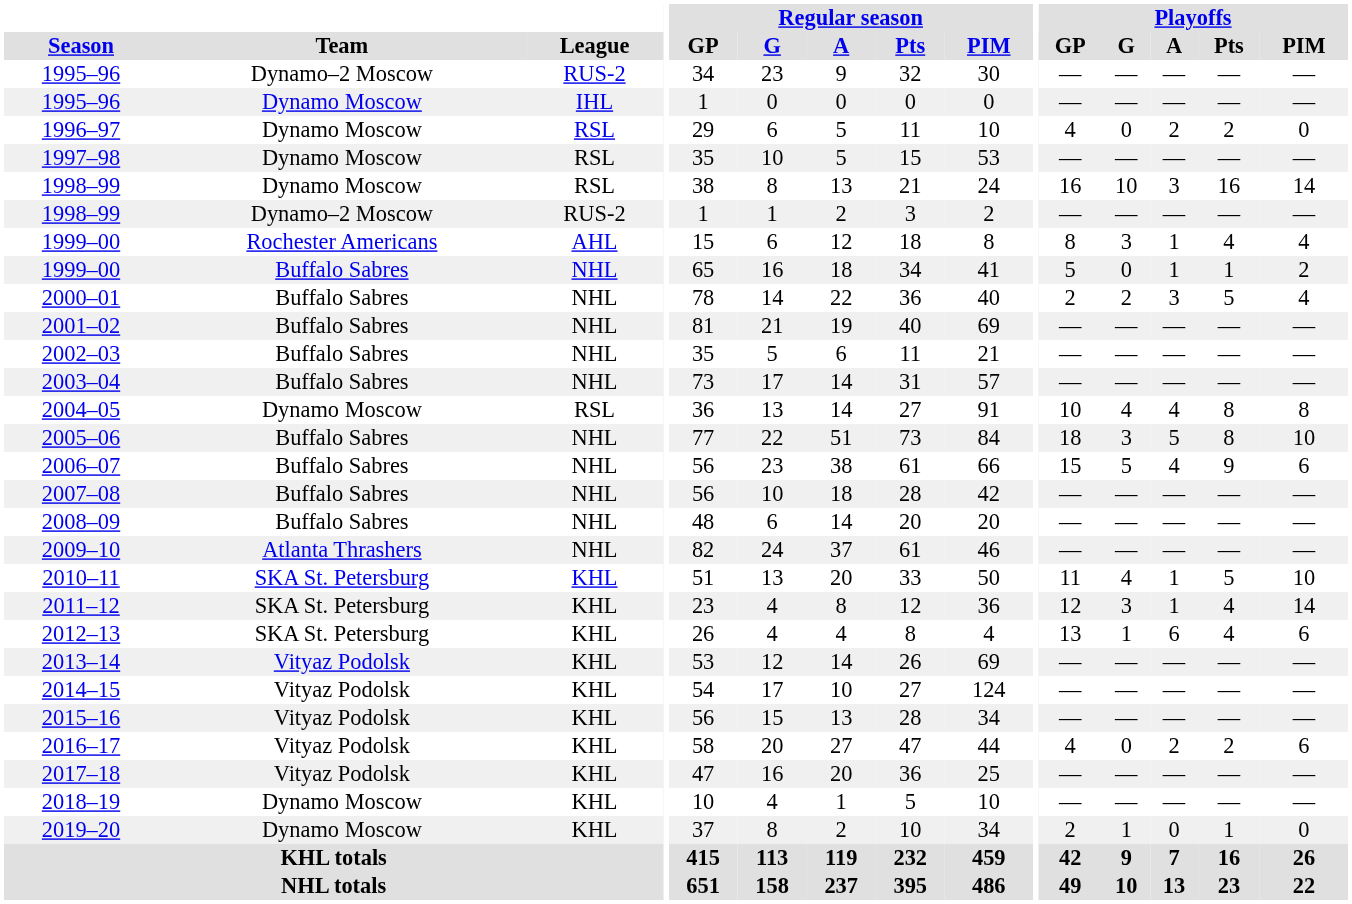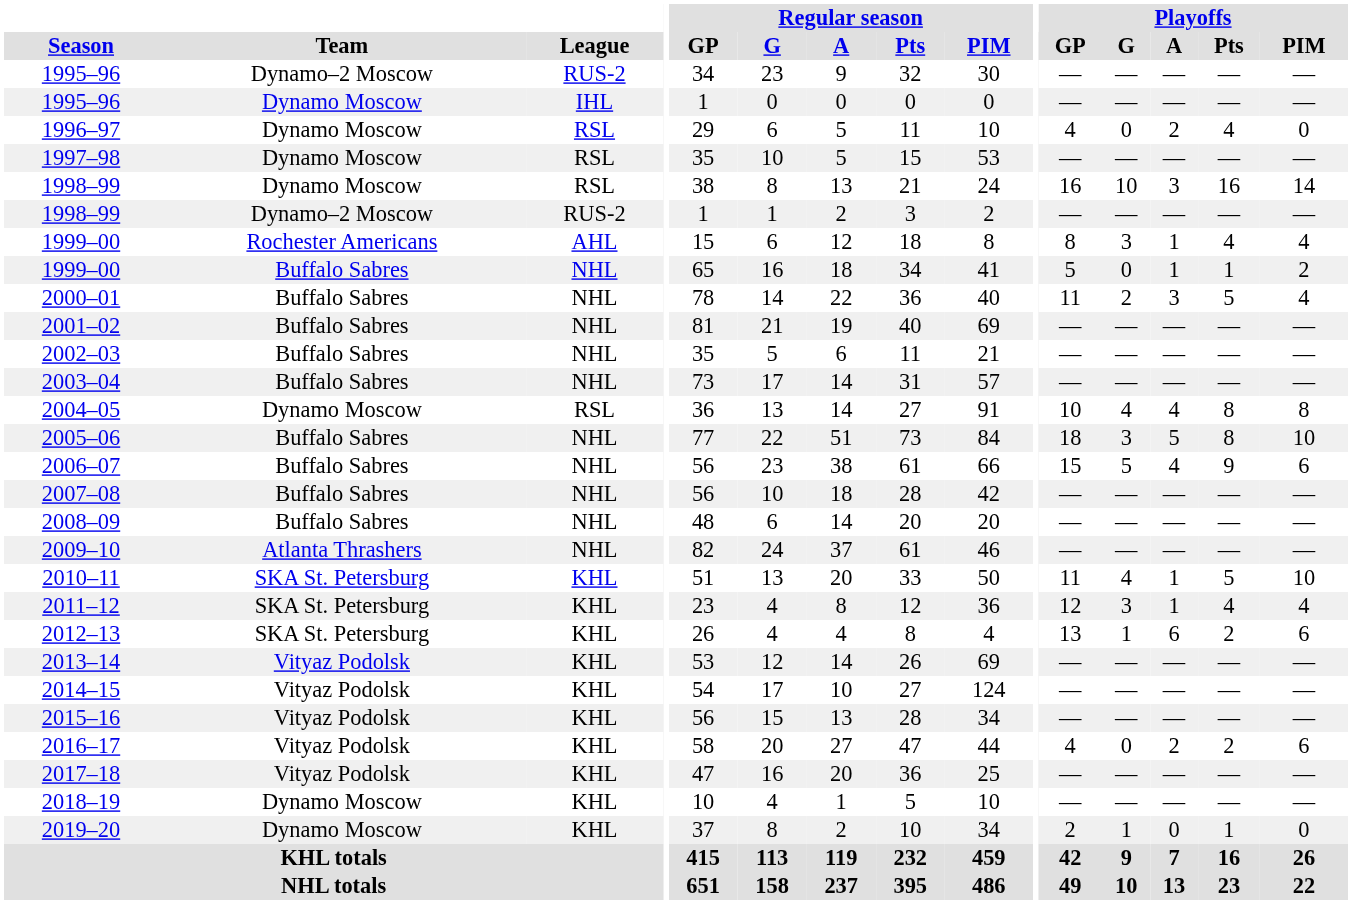 <table border="0" cellpadding="1" cellspacing="0" style="text-align:center; width:60em">
 <tr bgcolor="#e0e0e0">
 <th colspan="3" bgcolor="#ffffff"></th>
 <th rowspan="100" bgcolor="#ffffff"></th>
 <th colspan="5"><a href='#'>Regular season</a></th>
 <th rowspan="100" bgcolor="#ffffff"></th>
 <th colspan="5"><a href='#'>Playoffs</a></th>
 </tr>
 <tr bgcolor="#e0e0e0">
 <th><a href='#'>Season</a></th>
 <th>Team</th>
 <th>League</th>
 <th>GP</th>
 <th><a href='#'>G</a></th>
 <th><a href='#'>A</a></th>
 <th><a href='#'>Pts</a></th>
 <th><a href='#'>PIM</a></th>
 <th>GP</th>
 <th>G</th>
 <th>A</th>
 <th>Pts</th>
 <th>PIM</th>
 </tr>
 <tr>
 <td><a href='#'>1995–96</a></td>
 <td>Dynamo–2 Moscow</td>
 <td><a href='#'>RUS-2</a></td>
 <td>34</td>
 <td>23</td>
 <td>9</td>
 <td>32</td>
 <td>30</td>
 <td>—</td>
 <td>—</td>
 <td>—</td>
 <td>—</td>
 <td>—</td>
 </tr>
 <tr bgcolor="#f0f0f0">
 <td><a href='#'>1995–96</a></td>
 <td><a href='#'>Dynamo Moscow</a></td>
 <td><a href='#'>IHL</a></td>
 <td>1</td>
 <td>0</td>
 <td>0</td>
 <td>0</td>
 <td>0</td>
 <td>—</td>
 <td>—</td>
 <td>—</td>
 <td>—</td>
 <td>—</td>
 </tr>
 <tr>
 <td><a href='#'>1996–97</a></td>
 <td>Dynamo Moscow</td>
 <td><a href='#'>RSL</a></td>
 <td>29</td>
 <td>6</td>
 <td>5</td>
 <td>11</td>
 <td>10</td>
 <td>4</td>
 <td>0</td>
 <td>2</td>
-<td>2</td>
+<td>4</td>
 <td>0</td>
 </tr>
 <tr bgcolor="#f0f0f0">
 <td><a href='#'>1997–98</a></td>
 <td>Dynamo Moscow</td>
 <td>RSL</td>
 <td>35</td>
 <td>10</td>
 <td>5</td>
 <td>15</td>
 <td>53</td>
 <td>—</td>
 <td>—</td>
 <td>—</td>
 <td>—</td>
 <td>—</td>
 </tr>
 <tr>
 <td><a href='#'>1998–99</a></td>
 <td>Dynamo Moscow</td>
 <td>RSL</td>
 <td>38</td>
 <td>8</td>
 <td>13</td>
 <td>21</td>
 <td>24</td>
 <td>16</td>
 <td>10</td>
 <td>3</td>
 <td>16</td>
 <td>14</td>
 </tr>
 <tr bgcolor="#f0f0f0">
 <td><a href='#'>1998–99</a></td>
 <td>Dynamo–2 Moscow</td>
 <td>RUS-2</td>
 <td>1</td>
 <td>1</td>
 <td>2</td>
 <td>3</td>
 <td>2</td>
 <td>—</td>
 <td>—</td>
 <td>—</td>
 <td>—</td>
 <td>—</td>
 </tr>
 <tr>
 <td><a href='#'>1999–00</a></td>
 <td><a href='#'>Rochester Americans</a></td>
 <td><a href='#'>AHL</a></td>
 <td>15</td>
 <td>6</td>
 <td>12</td>
 <td>18</td>
 <td>8</td>
 <td>8</td>
 <td>3</td>
 <td>1</td>
 <td>4</td>
 <td>4</td>
 </tr>
 <tr bgcolor="#f0f0f0">
 <td><a href='#'>1999–00</a></td>
 <td><a href='#'>Buffalo Sabres</a></td>
 <td><a href='#'>NHL</a></td>
 <td>65</td>
 <td>16</td>
 <td>18</td>
 <td>34</td>
 <td>41</td>
 <td>5</td>
 <td>0</td>
 <td>1</td>
 <td>1</td>
 <td>2</td>
 </tr>
 <tr>
 <td><a href='#'>2000–01</a></td>
 <td>Buffalo Sabres</td>
 <td>NHL</td>
 <td>78</td>
 <td>14</td>
 <td>22</td>
 <td>36</td>
 <td>40</td>
-<td>2</td>
+<td>11</td>
 <td>2</td>
 <td>3</td>
 <td>5</td>
 <td>4</td>
 </tr>
 <tr bgcolor="#f0f0f0">
 <td><a href='#'>2001–02</a></td>
 <td>Buffalo Sabres</td>
 <td>NHL</td>
 <td>81</td>
 <td>21</td>
 <td>19</td>
 <td>40</td>
 <td>69</td>
 <td>—</td>
 <td>—</td>
 <td>—</td>
 <td>—</td>
 <td>—</td>
 </tr>
 <tr>
 <td><a href='#'>2002–03</a></td>
 <td>Buffalo Sabres</td>
 <td>NHL</td>
 <td>35</td>
 <td>5</td>
 <td>6</td>
 <td>11</td>
 <td>21</td>
 <td>—</td>
 <td>—</td>
 <td>—</td>
 <td>—</td>
 <td>—</td>
 </tr>
 <tr bgcolor="#f0f0f0">
 <td><a href='#'>2003–04</a></td>
 <td>Buffalo Sabres</td>
 <td>NHL</td>
 <td>73</td>
 <td>17</td>
 <td>14</td>
 <td>31</td>
 <td>57</td>
 <td>—</td>
 <td>—</td>
 <td>—</td>
 <td>—</td>
 <td>—</td>
 </tr>
 <tr>
 <td><a href='#'>2004–05</a></td>
 <td>Dynamo Moscow</td>
 <td>RSL</td>
 <td>36</td>
 <td>13</td>
 <td>14</td>
 <td>27</td>
 <td>91</td>
 <td>10</td>
 <td>4</td>
 <td>4</td>
 <td>8</td>
 <td>8</td>
 </tr>
 <tr bgcolor="#f0f0f0">
 <td><a href='#'>2005–06</a></td>
 <td>Buffalo Sabres</td>
 <td>NHL</td>
 <td>77</td>
 <td>22</td>
 <td>51</td>
 <td>73</td>
 <td>84</td>
 <td>18</td>
 <td>3</td>
 <td>5</td>
 <td>8</td>
 <td>10</td>
 </tr>
 <tr>
 <td><a href='#'>2006–07</a></td>
 <td>Buffalo Sabres</td>
 <td>NHL</td>
 <td>56</td>
 <td>23</td>
 <td>38</td>
 <td>61</td>
 <td>66</td>
 <td>15</td>
 <td>5</td>
 <td>4</td>
 <td>9</td>
 <td>6</td>
 </tr>
 <tr bgcolor="#f0f0f0">
 <td><a href='#'>2007–08</a></td>
 <td>Buffalo Sabres</td>
 <td>NHL</td>
 <td>56</td>
 <td>10</td>
 <td>18</td>
 <td>28</td>
 <td>42</td>
 <td>—</td>
 <td>—</td>
 <td>—</td>
 <td>—</td>
 <td>—</td>
 </tr>
 <tr>
 <td><a href='#'>2008–09</a></td>
 <td>Buffalo Sabres</td>
 <td>NHL</td>
 <td>48</td>
 <td>6</td>
 <td>14</td>
 <td>20</td>
 <td>20</td>
 <td>—</td>
 <td>—</td>
 <td>—</td>
 <td>—</td>
 <td>—</td>
 </tr>
 <tr bgcolor="#f0f0f0">
 <td><a href='#'>2009–10</a></td>
 <td><a href='#'>Atlanta Thrashers</a></td>
 <td>NHL</td>
 <td>82</td>
 <td>24</td>
 <td>37</td>
 <td>61</td>
 <td>46</td>
 <td>—</td>
 <td>—</td>
 <td>—</td>
 <td>—</td>
 <td>—</td>
 </tr>
 <tr>
 <td><a href='#'>2010–11</a></td>
 <td><a href='#'>SKA St. Petersburg</a></td>
 <td><a href='#'>KHL</a></td>
 <td>51</td>
 <td>13</td>
 <td>20</td>
 <td>33</td>
 <td>50</td>
 <td>11</td>
 <td>4</td>
 <td>1</td>
 <td>5</td>
 <td>10</td>
 </tr>
 <tr bgcolor="#f0f0f0">
 <td><a href='#'>2011–12</a></td>
 <td>SKA St. Petersburg</td>
 <td>KHL</td>
 <td>23</td>
 <td>4</td>
 <td>8</td>
 <td>12</td>
 <td>36</td>
 <td>12</td>
 <td>3</td>
 <td>1</td>
 <td>4</td>
-<td>14</td>
+<td>4</td>
 </tr>
 <tr>
 <td><a href='#'>2012–13</a></td>
 <td>SKA St. Petersburg</td>
 <td>KHL</td>
 <td>26</td>
 <td>4</td>
 <td>4</td>
 <td>8</td>
 <td>4</td>
 <td>13</td>
 <td>1</td>
 <td>6</td>
-<td>4</td>
+<td>2</td>
 <td>6</td>
 </tr>
 <tr bgcolor="#f0f0f0">
 <td><a href='#'>2013–14</a></td>
 <td><a href='#'>Vityaz Podolsk</a></td>
 <td>KHL</td>
 <td>53</td>
 <td>12</td>
 <td>14</td>
 <td>26</td>
 <td>69</td>
 <td>—</td>
 <td>—</td>
 <td>—</td>
 <td>—</td>
 <td>—</td>
 </tr>
 <tr>
 <td><a href='#'>2014–15</a></td>
 <td>Vityaz Podolsk</td>
 <td>KHL</td>
 <td>54</td>
 <td>17</td>
 <td>10</td>
 <td>27</td>
 <td>124</td>
 <td>—</td>
 <td>—</td>
 <td>—</td>
 <td>—</td>
 <td>—</td>
 </tr>
 <tr bgcolor="#f0f0f0">
 <td><a href='#'>2015–16</a></td>
 <td>Vityaz Podolsk</td>
 <td>KHL</td>
 <td>56</td>
 <td>15</td>
 <td>13</td>
 <td>28</td>
 <td>34</td>
 <td>—</td>
 <td>—</td>
 <td>—</td>
 <td>—</td>
 <td>—</td>
 </tr>
 <tr>
 <td><a href='#'>2016–17</a></td>
 <td>Vityaz Podolsk</td>
 <td>KHL</td>
 <td>58</td>
 <td>20</td>
 <td>27</td>
 <td>47</td>
 <td>44</td>
 <td>4</td>
 <td>0</td>
 <td>2</td>
 <td>2</td>
 <td>6</td>
 </tr>
 <tr bgcolor="#f0f0f0">
 <td><a href='#'>2017–18</a></td>
 <td>Vityaz Podolsk</td>
 <td>KHL</td>
 <td>47</td>
 <td>16</td>
 <td>20</td>
 <td>36</td>
 <td>25</td>
 <td>—</td>
 <td>—</td>
 <td>—</td>
 <td>—</td>
 <td>—</td>
 </tr>
 <tr>
 <td><a href='#'>2018–19</a></td>
 <td>Dynamo Moscow</td>
 <td>KHL</td>
 <td>10</td>
 <td>4</td>
 <td>1</td>
 <td>5</td>
 <td>10</td>
 <td>—</td>
 <td>—</td>
 <td>—</td>
 <td>—</td>
 <td>—</td>
 </tr>
 <tr bgcolor="#f0f0f0">
 <td><a href='#'>2019–20</a></td>
 <td>Dynamo Moscow</td>
 <td>KHL</td>
 <td>37</td>
 <td>8</td>
 <td>2</td>
 <td>10</td>
 <td>34</td>
 <td>2</td>
 <td>1</td>
 <td>0</td>
 <td>1</td>
 <td>0</td>
 </tr>
 <tr bgcolor="#e0e0e0">
 <th colspan="3">KHL totals</th>
 <th>415</th>
 <th>113</th>
 <th>119</th>
 <th>232</th>
 <th>459</th>
 <th>42</th>
 <th>9</th>
 <th>7</th>
 <th>16</th>
 <th>26</th>
 </tr>
 <tr bgcolor="#e0e0e0">
 <th colspan="3">NHL totals</th>
 <th>651</th>
 <th>158</th>
 <th>237</th>
 <th>395</th>
 <th>486</th>
 <th>49</th>
 <th>10</th>
 <th>13</th>
 <th>23</th>
 <th>22</th>
 </tr>
 </table>
